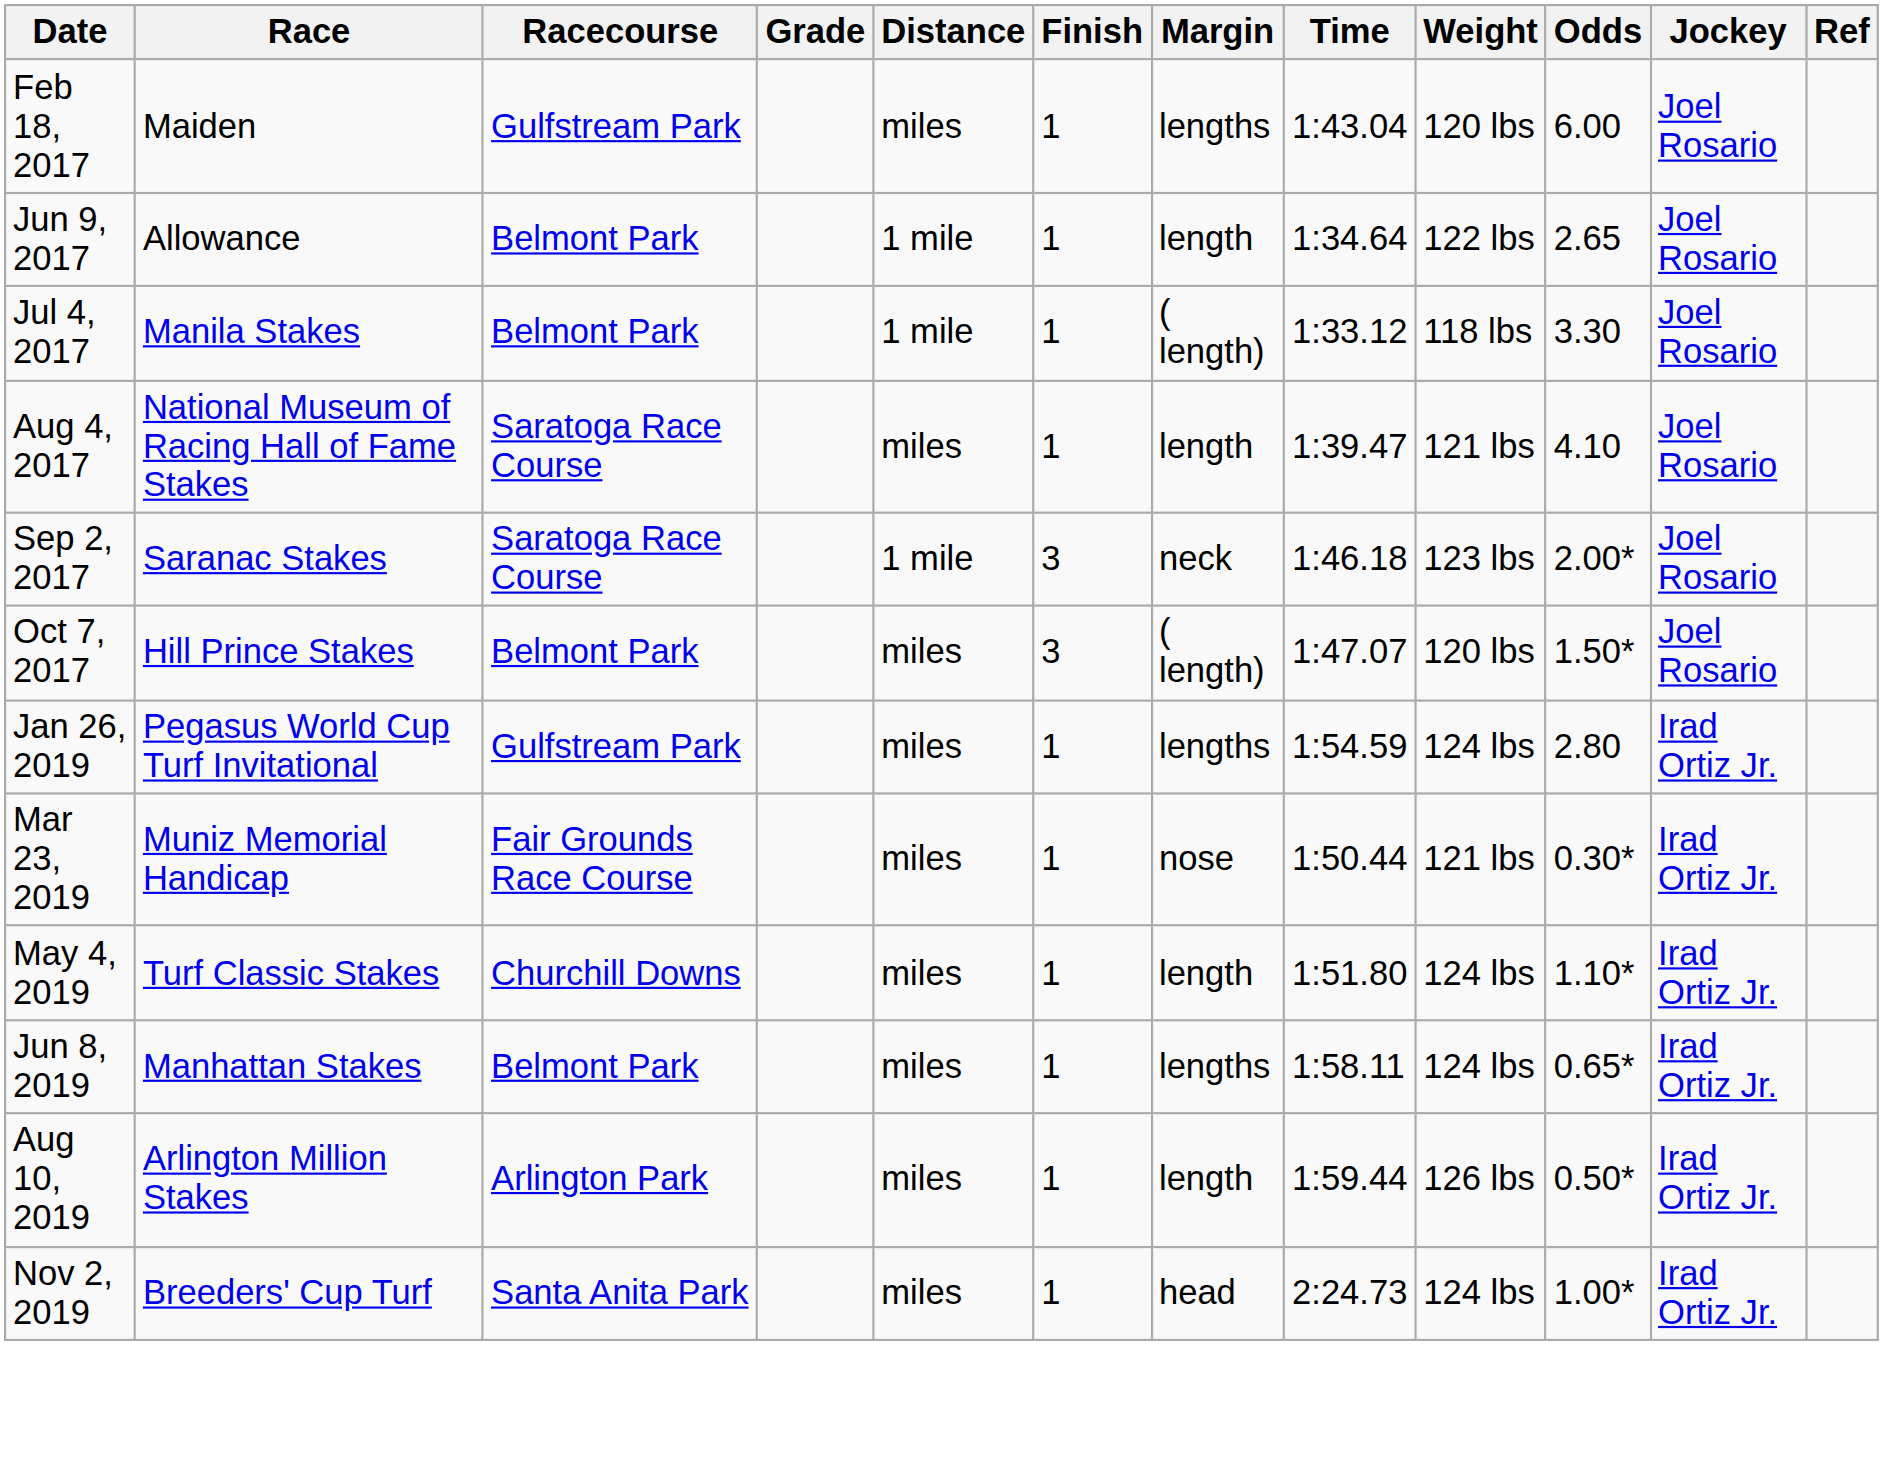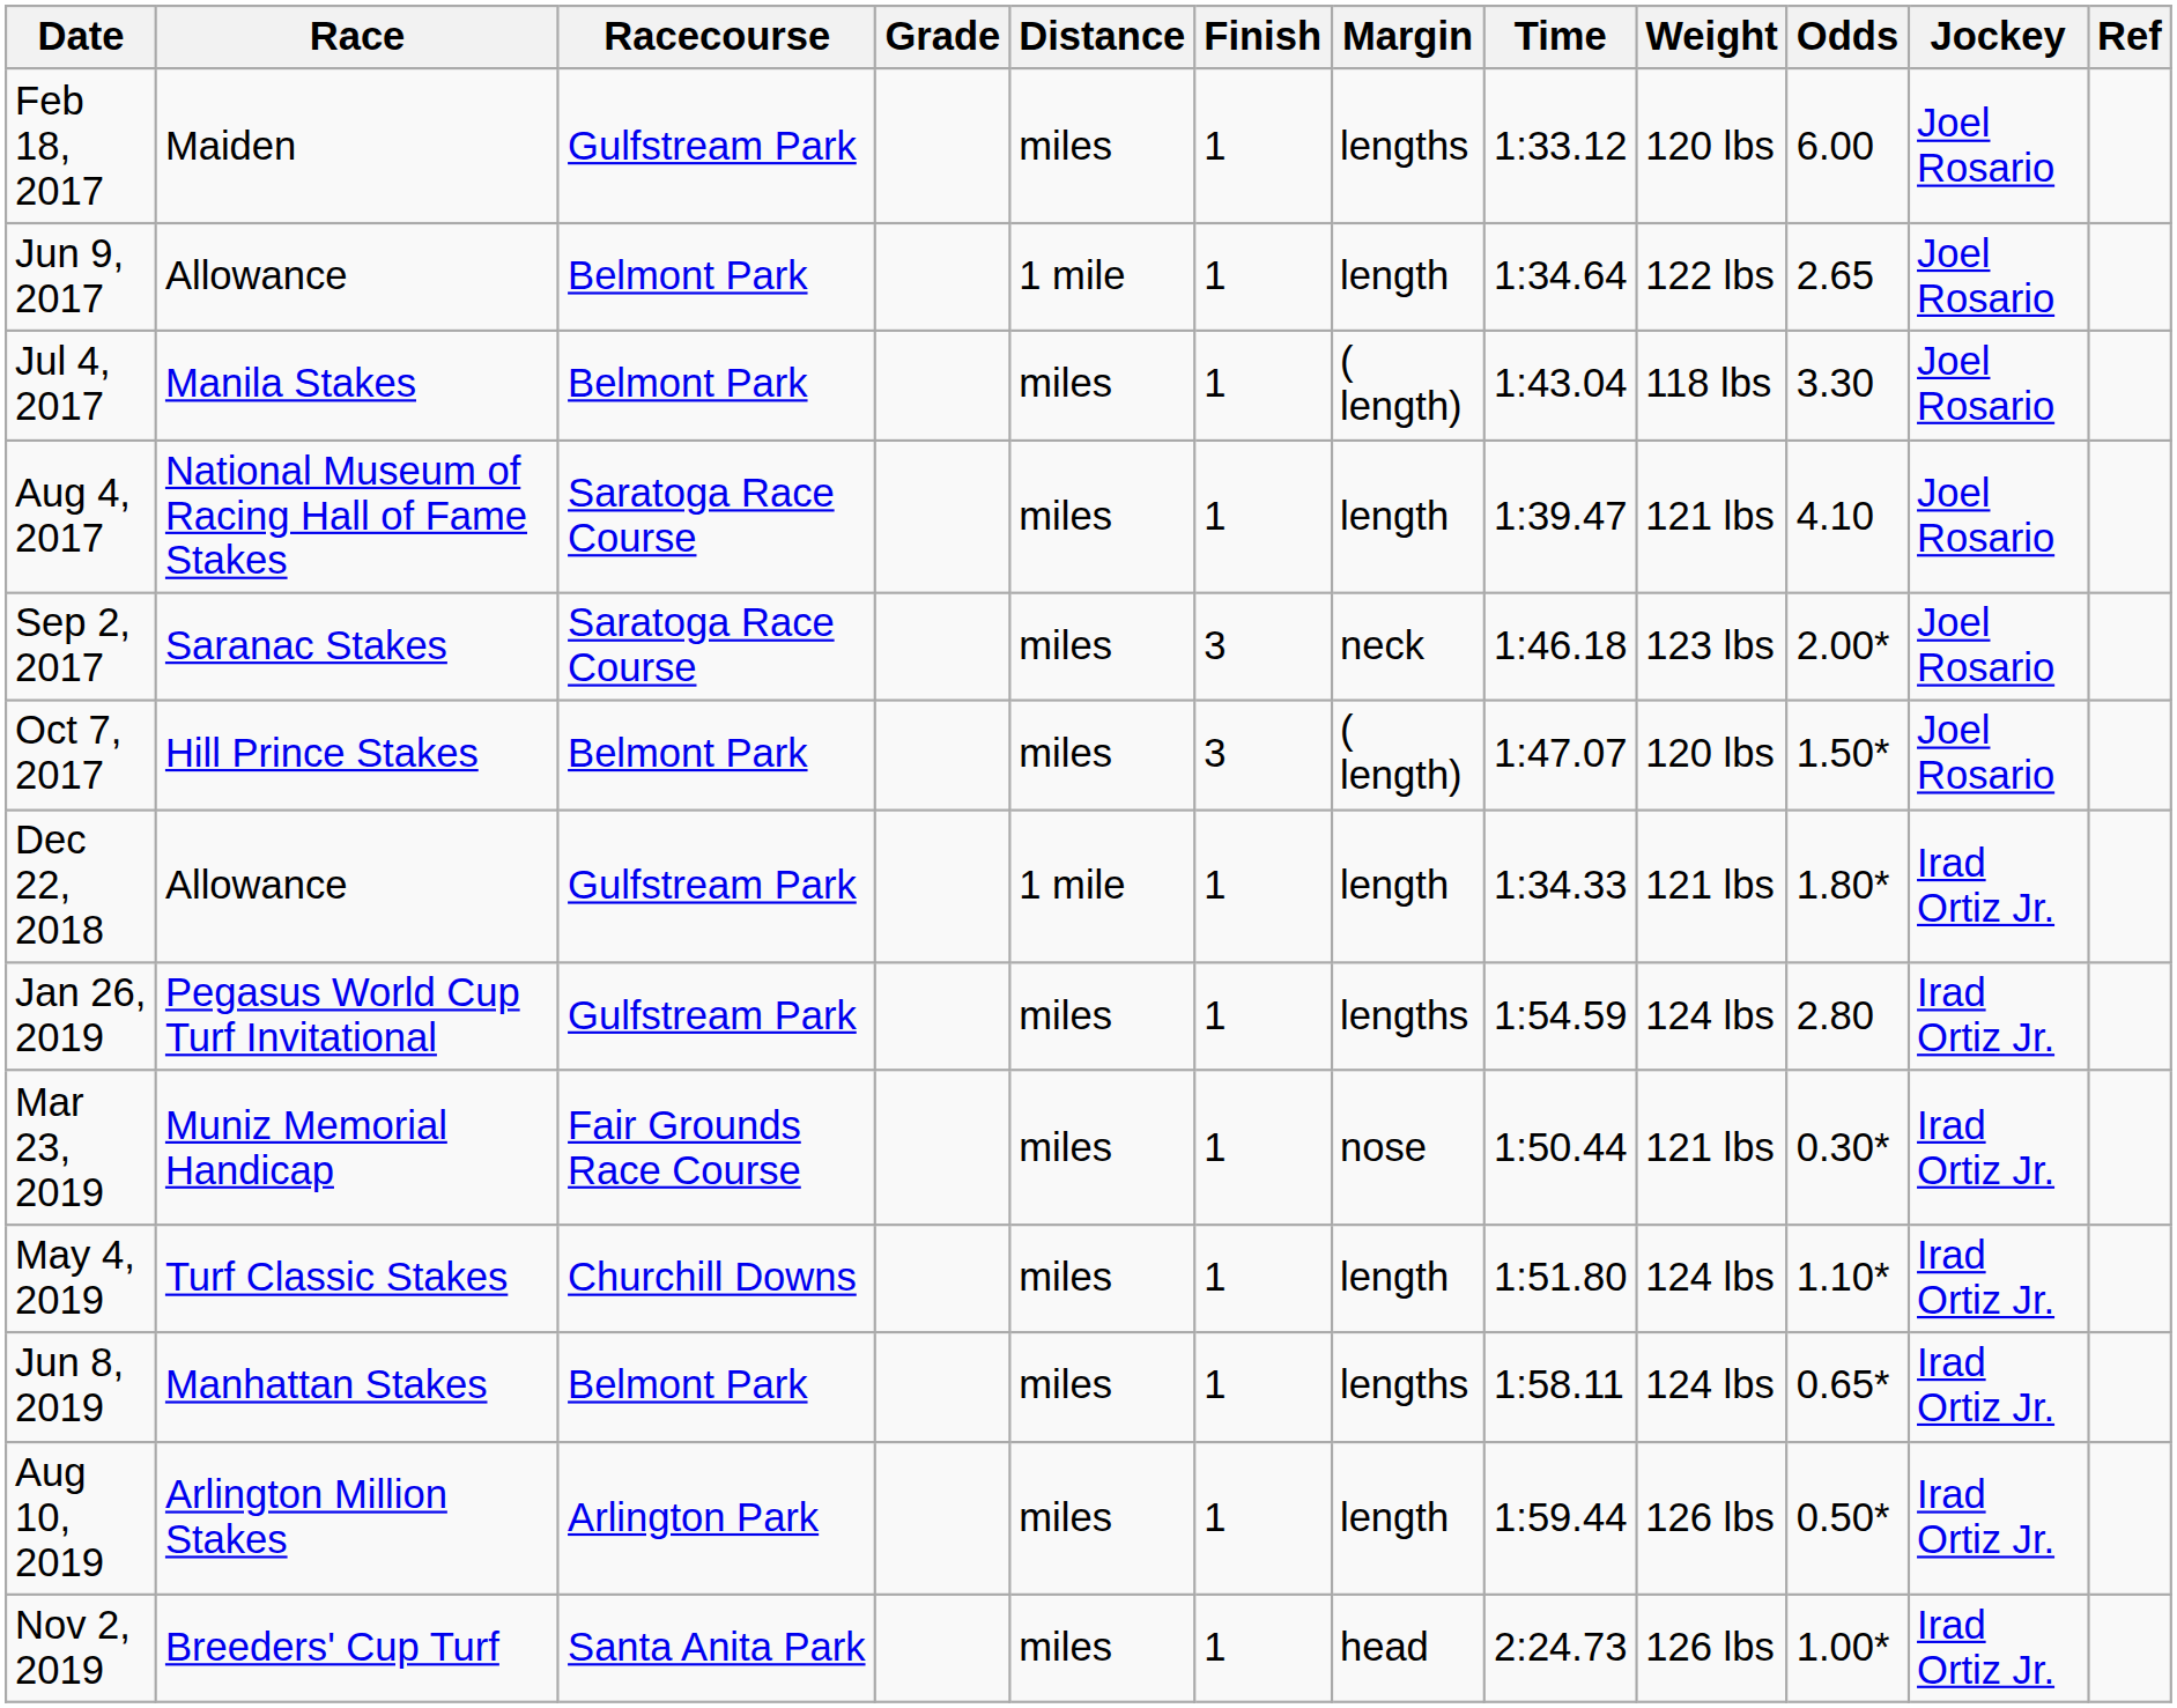 <table class="wikitable">
 <tr>
 <th>Date</th>
 <th>Race</th>
 <th>Racecourse</th>
 <th>Grade</th>
 <th>Distance</th>
 <th>Finish</th>
 <th>Margin</th>
 <th>Time</th>
 <th>Weight</th>
 <th>Odds</th>
 <th>Jockey</th>
 <th>Ref</th>
 </tr>
 <tr>
 <td>Feb 18, 2017</td>
 <td>Maiden</td>
 <td><a href='#'>Gulfstream Park</a></td>
 <td></td>
 <td> miles</td>
 <td>1</td>
 <td> lengths</td>
-<td>1:43.04</td>
+<td>1:33.12</td>
 <td>120 lbs</td>
 <td>6.00</td>
 <td><a href='#'>Joel Rosario</a></td>
 <td></td>
 </tr>
 <tr>
 <td>Jun 9, 2017</td>
 <td>Allowance</td>
 <td><a href='#'>Belmont Park</a></td>
 <td></td>
 <td>1 mile</td>
 <td>1</td>
 <td> length</td>
 <td>1:34.64</td>
 <td>122 lbs</td>
 <td>2.65</td>
 <td><a href='#'>Joel Rosario</a></td>
 <td></td>
 </tr>
 <tr>
 <td>Jul 4, 2017</td>
 <td><a href='#'>Manila Stakes</a></td>
 <td><a href='#'>Belmont Park</a></td>
 <td></td>
-<td>1 mile</td>
+<td> miles</td>
 <td>1</td>
 <td>( length)</td>
-<td>1:33.12</td>
+<td>1:43.04</td>
 <td>118 lbs</td>
 <td>3.30</td>
 <td><a href='#'>Joel Rosario</a></td>
 <td></td>
 </tr>
 <tr>
 <td>Aug 4, 2017</td>
 <td><a href='#'>National Museum of Racing Hall of Fame Stakes</a></td>
 <td><a href='#'>Saratoga Race Course</a></td>
 <td></td>
 <td> miles</td>
 <td>1</td>
 <td> length</td>
 <td>1:39.47</td>
 <td>121 lbs</td>
 <td>4.10</td>
 <td><a href='#'>Joel Rosario</a></td>
 <td></td>
 </tr>
 <tr>
 <td>Sep 2, 2017</td>
 <td><a href='#'>Saranac Stakes</a></td>
 <td><a href='#'>Saratoga Race Course</a></td>
 <td></td>
-<td>1 mile</td>
+<td> miles</td>
 <td>3</td>
 <td>neck</td>
 <td>1:46.18</td>
 <td>123 lbs</td>
 <td>2.00*</td>
 <td><a href='#'>Joel Rosario</a></td>
 <td></td>
 </tr>
 <tr>
 <td>Oct 7, 2017</td>
 <td><a href='#'>Hill Prince Stakes</a></td>
 <td><a href='#'>Belmont Park</a></td>
 <td></td>
 <td> miles</td>
 <td>3</td>
 <td>( length)</td>
 <td>1:47.07</td>
 <td>120 lbs</td>
 <td>1.50*</td>
 <td><a href='#'>Joel Rosario</a></td>
+<td></td>
+</tr>
+<tr>
+<td>Dec 22, 2018</td>
+<td>Allowance</td>
+<td><a href='#'>Gulfstream Park</a></td>
+<td></td>
+<td>1 mile</td>
+<td>1</td>
+<td> length</td>
+<td>1:34.33</td>
+<td>121 lbs</td>
+<td>1.80*</td>
+<td><a href='#'>Irad Ortiz Jr.</a></td>
 <td></td>
 </tr>
 <tr>
 <td>Jan 26, 2019</td>
 <td><a href='#'>Pegasus World Cup Turf Invitational</a></td>
 <td><a href='#'>Gulfstream Park</a></td>
 <td></td>
 <td> miles</td>
 <td>1</td>
 <td> lengths</td>
 <td>1:54.59</td>
 <td>124 lbs</td>
 <td>2.80</td>
 <td><a href='#'>Irad Ortiz Jr.</a></td>
 <td></td>
 </tr>
 <tr>
 <td>Mar 23, 2019</td>
 <td><a href='#'>Muniz Memorial Handicap</a></td>
 <td><a href='#'>Fair Grounds Race Course</a></td>
 <td></td>
 <td> miles</td>
 <td>1</td>
 <td>nose</td>
 <td>1:50.44</td>
 <td>121 lbs</td>
 <td>0.30*</td>
 <td><a href='#'>Irad Ortiz Jr.</a></td>
 <td></td>
 </tr>
 <tr>
 <td>May 4, 2019</td>
 <td><a href='#'>Turf Classic Stakes</a></td>
 <td><a href='#'>Churchill Downs</a></td>
 <td></td>
 <td> miles</td>
 <td>1</td>
 <td> length</td>
 <td>1:51.80</td>
 <td>124 lbs</td>
 <td>1.10*</td>
 <td><a href='#'>Irad Ortiz Jr.</a></td>
 <td></td>
 </tr>
 <tr>
 <td>Jun 8, 2019</td>
 <td><a href='#'>Manhattan Stakes</a></td>
 <td><a href='#'>Belmont Park</a></td>
 <td></td>
 <td> miles</td>
 <td>1</td>
 <td> lengths</td>
 <td>1:58.11</td>
 <td>124 lbs</td>
 <td>0.65*</td>
 <td><a href='#'>Irad Ortiz Jr.</a></td>
 <td></td>
 </tr>
 <tr>
 <td>Aug 10, 2019</td>
 <td><a href='#'>Arlington Million Stakes</a></td>
 <td><a href='#'>Arlington Park</a></td>
 <td></td>
 <td> miles</td>
 <td>1</td>
 <td> length</td>
 <td>1:59.44</td>
 <td>126 lbs</td>
 <td>0.50*</td>
 <td><a href='#'>Irad Ortiz Jr.</a></td>
 <td></td>
 </tr>
 <tr>
 <td>Nov 2, 2019</td>
 <td><a href='#'>Breeders' Cup Turf</a></td>
 <td><a href='#'>Santa Anita Park</a></td>
 <td></td>
 <td> miles</td>
 <td>1</td>
 <td>head</td>
 <td>2:24.73</td>
-<td>124 lbs</td>
+<td>126 lbs</td>
 <td>1.00*</td>
 <td><a href='#'>Irad Ortiz Jr.</a></td>
 <td></td>
 </tr>
 </table>
